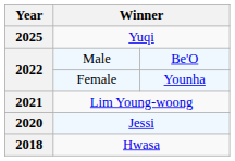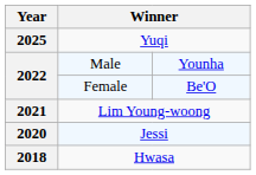 <table class="wikitable plainrowheaders" style="text-align: center">
 <tr>
 <th scope="col" width="50">Year</th>
 <th scope="col" width="200" colspan="2">Winner</th>
 </tr>
 <tr>
 <th scope="row" style="text-align:center;">2025</th>
 <td colspan="2"><a href='#'>Yuqi</a></td>
 </tr>
 <tr style="background:#F0F8FF">
 <th scope="row" style="text-align:center;" rowspan="2">2022</th>
 <td>Male</td>
-<td><a href='#'>Be'O</a></td>
+<td><a href='#'>Younha</a></td>
 </tr>
 <tr style="background:#F0F8FF">
 <td>Female</td>
-<td><a href='#'>Younha</a></td>
+<td><a href='#'>Be'O</a></td>
 </tr>
 <tr>
 <th scope="row" style="text-align:center;">2021</th>
 <td colspan="2"><a href='#'>Lim Young-woong</a></td>
 </tr>
 <tr style="background:#F0F8FF">
 <th scope="row" style="text-align:center;">2020</th>
 <td colspan="2"><a href='#'>Jessi</a></td>
 </tr>
 <tr>
 <th scope="row" style="text-align:center;">2018</th>
 <td colspan="2"><a href='#'>Hwasa</a></td>
 </tr>
 </table>
